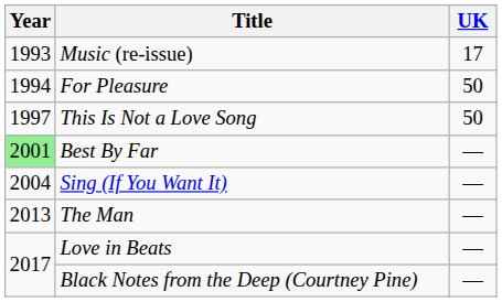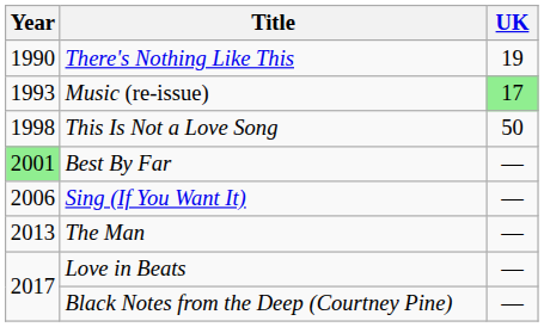 <table class="wikitable">
 <tr>
 <th>Year</th>
 <th style="width:300px;">Title</th>
 <th width="30"><a href='#'>UK</a><br></th>
 </tr>
 <tr>
+<td style="text-align:center;">1990</td>
+<td><em><a href='#'>There's Nothing Like This</a></em></td>
+<td style="text-align:center;">19</td>
+</tr>
+<tr>
 <td style="text-align:center;">1993</td>
 <td><em>Music</em> (re-issue)</td>
-<td style="text-align:center;">17</td>
+<td style="background: lightgreen; text-align:center;">17</td>
 </tr>
 <tr>
-<td style="text-align:center;">1994</td>
-<td><em>For Pleasure</em></td>
-<td style="text-align:center;">50</td>
-</tr>
-<tr>
-<td style="text-align:center;">1997</td>
+<td style="text-align:center;">1998</td>
 <td><em>This Is Not a Love Song</em></td>
 <td style="text-align:center;">50</td>
 </tr>
 <tr>
 <td style="background: lightgreen; text-align:center;">2001</td>
 <td><em>Best By Far</em></td>
 <td style="text-align:center;">—</td>
 </tr>
 <tr>
-<td style="text-align:center;">2004</td>
+<td style="text-align:center;">2006</td>
 <td><em><a href='#'>Sing (If You Want It)</a></em></td>
 <td style="text-align:center;">—</td>
 </tr>
 <tr>
 <td style="text-align:center;">2013</td>
 <td><em>The Man</em></td>
 <td style="text-align:center;">—</td>
 </tr>
 <tr>
 <td style="text-align:center;" rowspan="2">2017</td>
 <td><em>Love in Beats</em></td>
 <td style="text-align:center;">—</td>
 </tr>
 <tr>
 <td><em>Black Notes from the Deep (Courtney Pine)</em></td>
 <td style="text-align:center;">—</td>
 </tr>
 </table>
